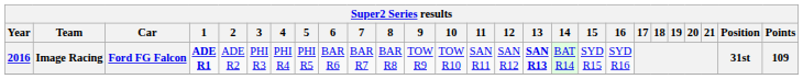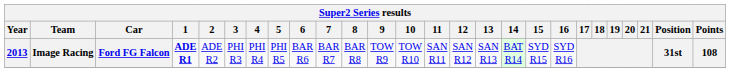 <table class="wikitable" style="text-align:center; font-size:85%">
 <tr>
 <th colspan=26><a href='#'>Super2 Series</a> results</th>
 </tr>
 <tr>
 <th>Year</th>
 <th>Team</th>
 <th>Car</th>
 <th>1</th>
 <th>2</th>
 <th>3</th>
 <th>4</th>
 <th>5</th>
 <th>6</th>
 <th>7</th>
 <th>8</th>
 <th>9</th>
 <th>10</th>
 <th>11</th>
 <th>12</th>
 <th>13</th>
 <th>14</th>
 <th>15</th>
 <th>16</th>
 <th>17</th>
 <th>18</th>
 <th>19</th>
 <th>20</th>
 <th>21</th>
 <th>Position</th>
 <th>Points</th>
 </tr>
 <tr>
-<th><a href='#'>2016</a></th>
+<th><a href='#'>2013</a></th>
 <th>Image Racing</th>
 <th><a href='#'>Ford FG Falcon</a></th>
 <td style="background: #"><strong><a href='#'>ADE<br>R1</a><br></strong></td>
 <td style="background: #"><a href='#'>ADE<br>R2</a><br></td>
 <td style="background: #"><a href='#'>PHI<br>R3</a><br></td>
 <td style="background: #"><a href='#'>PHI<br>R4</a><br></td>
 <td style="background: #"><a href='#'>PHI<br>R5</a><br></td>
 <td style="background: #"><a href='#'>BAR<br>R6</a><br></td>
 <td style="background: #"><a href='#'>BAR<br>R7</a><br></td>
 <td style="background: #"><a href='#'>BAR<br>R8</a><br></td>
 <td style="background: #"><a href='#'>TOW<br>R9</a><br></td>
 <td style="background: #"><a href='#'>TOW<br>R10</a><br></td>
 <td style="background: #"><a href='#'>SAN<br>R11</a><br></td>
 <td style="background: #"><a href='#'>SAN<br>R12</a><br></td>
-<td style="background: #"><strong><a href='#'>SAN<br>R13</a><br></strong></td>
+<td style="background: #"><a href='#'>SAN<br>R13</a><br></td>
 <td style="background: #dfffdf"><a href='#'>BAT<br>R14</a><br></td>
 <td style="background: #"><a href='#'>SYD<br>R15</a><br></td>
 <td style="background: #"><a href='#'>SYD<br>R16</a><br></td>
 <th colspan=5></th>
 <th>31st</th>
-<th>109</th>
+<th>108</th>
 </tr>
 <tr>
 </tr>
 </table>
